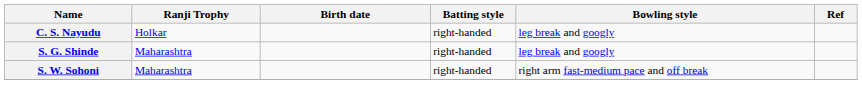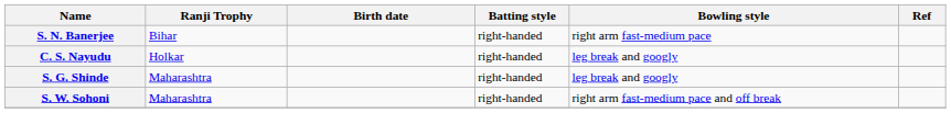 <table class="wikitable plainrowheaders" style="font-size:95%; width:90%;">
 <tr>
 <th scope="col" width="15%">Name</th>
 <th scope="col" width="15%">Ranji Trophy</th>
 <th scope="col" width="20%">Birth date</th>
 <th scope="col" width="10%">Batting style</th>
 <th scope="col" width="35%">Bowling style</th>
 <th scope="col" width="5%">Ref</th>
+</tr>
+<tr>
+<th scope="row"><a href='#'>S. N. Banerjee</a></th>
+<td><a href='#'>Bihar</a></td>
+<td></td>
+<td>right-handed</td>
+<td>right arm <a href='#'>fast-medium pace</a></td>
+<td></td>
 </tr>
 <tr>
 <th scope="row"><a href='#'>C. S. Nayudu</a></th>
 <td><a href='#'>Holkar</a></td>
 <td></td>
 <td>right-handed</td>
 <td><a href='#'>leg break</a> and <a href='#'>googly</a></td>
 <td></td>
 </tr>
 <tr>
 <th scope="row"><a href='#'>S. G. Shinde</a></th>
 <td><a href='#'>Maharashtra</a></td>
 <td></td>
 <td>right-handed</td>
 <td><a href='#'>leg break</a> and <a href='#'>googly</a></td>
 <td></td>
 </tr>
 <tr>
 <th scope="row"><a href='#'>S. W. Sohoni</a></th>
 <td><a href='#'>Maharashtra</a></td>
 <td></td>
 <td>right-handed</td>
 <td>right arm <a href='#'>fast-medium pace</a> and <a href='#'>off break</a></td>
 <td></td>
 </tr>
 <tr>
 </tr>
 </table>
